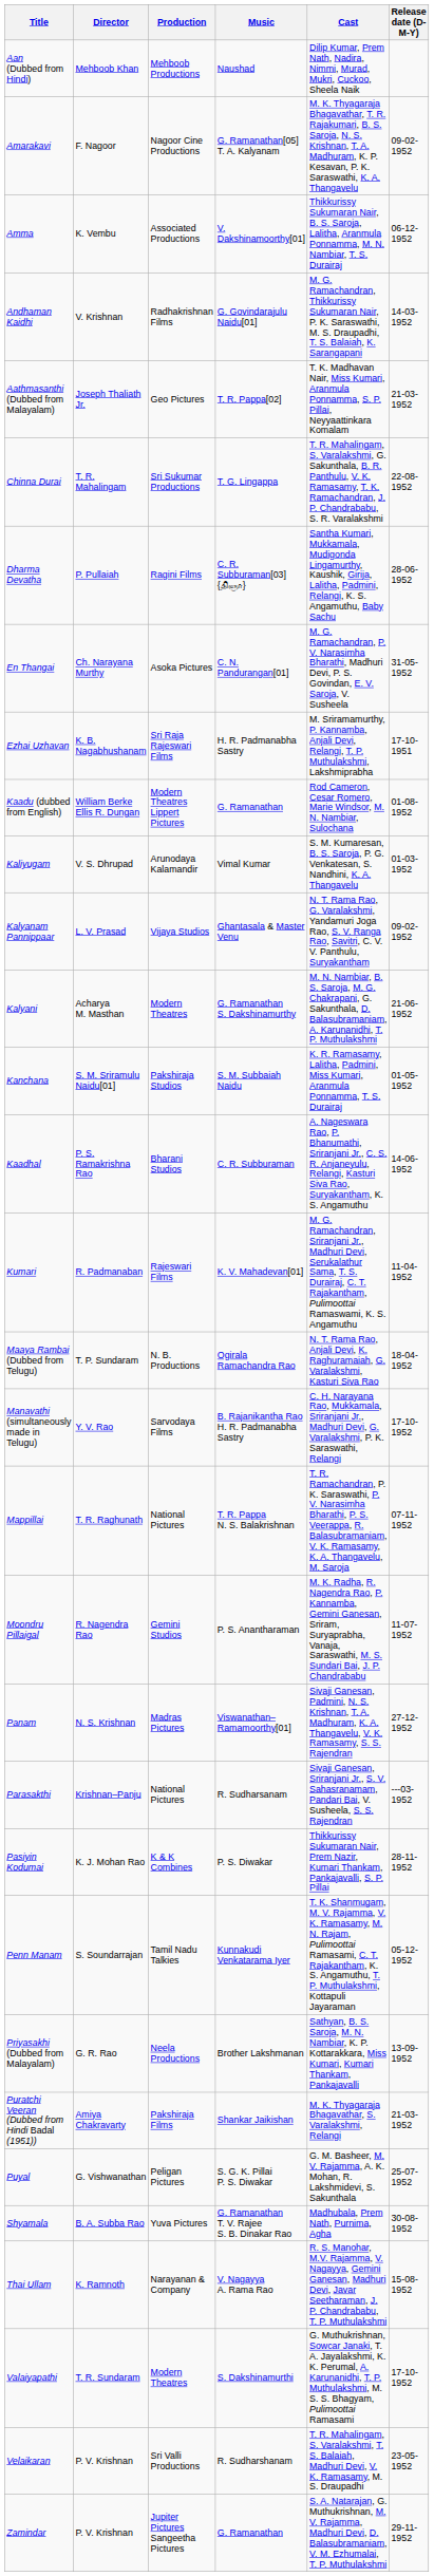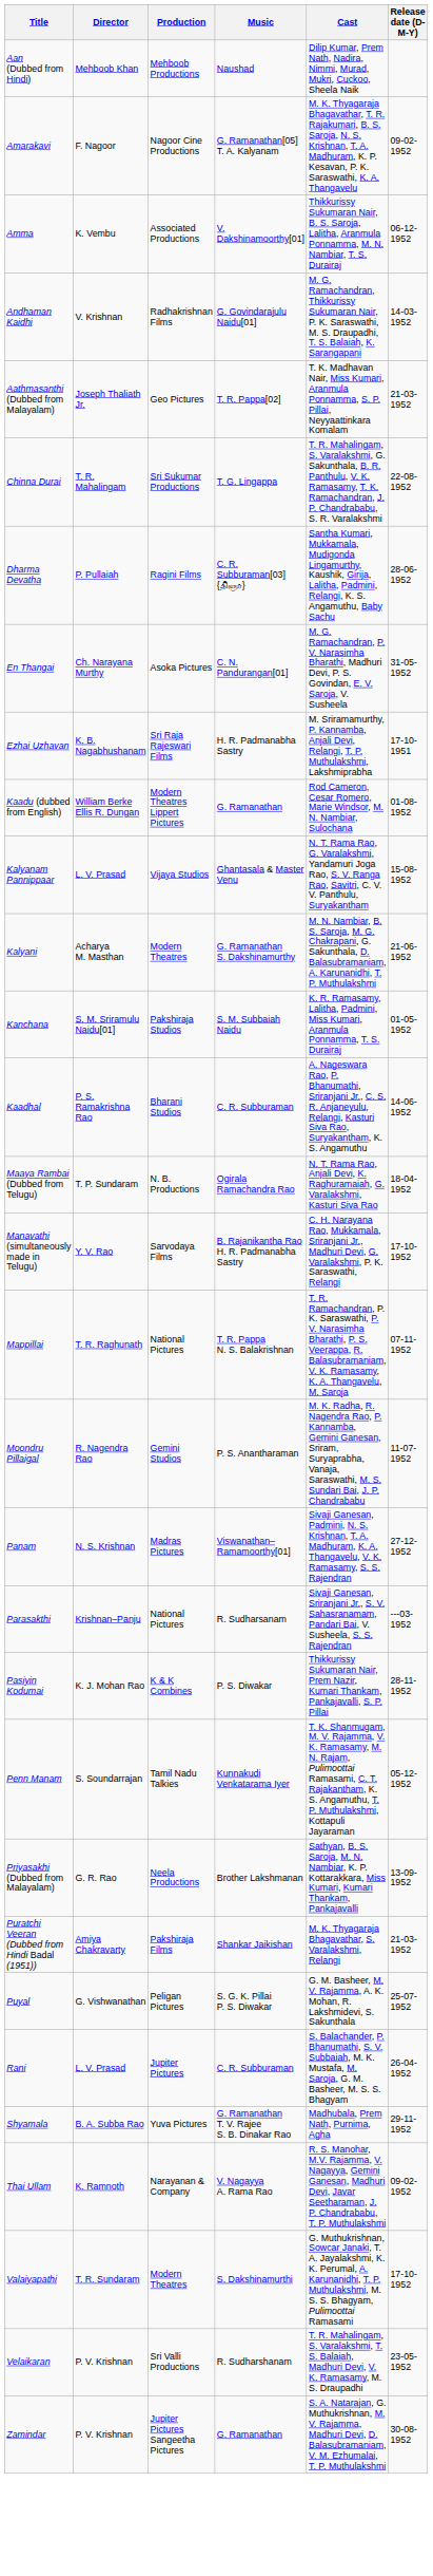 <table class="wikitable">
 <tr>
 <th><a href='#'>Title</a></th>
 <th><a href='#'>Director</a></th>
 <th><a href='#'>Production</a></th>
 <th><a href='#'>Music</a></th>
 <th><a href='#'>Cast</a></th>
 <th>Release date (D-M-Y)</th>
 </tr>
 <tr --->
 <td><em><a href='#'>Aan</a></em> <br> (Dubbed from <a href='#'>Hindi</a>)</td>
 <td><a href='#'>Mehboob Khan</a></td>
 <td><a href='#'>Mehboob Productions</a></td>
 <td><a href='#'>Naushad</a></td>
 <td><a href='#'>Dilip Kumar</a>, <a href='#'>Prem Nath</a>, <a href='#'>Nadira</a>, <a href='#'>Nimmi</a>, <a href='#'>Murad</a>, <a href='#'>Mukri</a>, <a href='#'>Cuckoo</a>, Sheela Naik</td>
 <td></td>
 </tr>
 <tr --->
 <td><em><a href='#'>Amarakavi</a></em></td>
 <td>F. Nagoor</td>
 <td>Nagoor Cine Productions</td>
 <td><a href='#'>G. Ramanathan</a>[05]<br>T. A. Kalyanam</td>
 <td><a href='#'>M. K. Thyagaraja Bhagavathar</a>, <a href='#'>T. R. Rajakumari</a>, <a href='#'>B. S. Saroja</a>, <a href='#'>N. S. Krishnan</a>, <a href='#'>T. A. Madhuram</a>, K. P. Kesavan, P. K. Saraswathi, <a href='#'>K. A. Thangavelu</a></td>
 <td>09-02-1952</td>
 </tr>
 <tr --->
 <td><em><a href='#'>Amma</a></em></td>
 <td>K. Vembu</td>
 <td>Associated Productions</td>
 <td><a href='#'>V. Dakshinamoorthy</a>[01]</td>
 <td><a href='#'>Thikkurissy Sukumaran Nair</a>, <a href='#'>B. S. Saroja</a>, <a href='#'>Lalitha</a>, <a href='#'>Aranmula Ponnamma</a>, <a href='#'>M. N. Nambiar</a>, <a href='#'>T. S. Durairaj</a></td>
 <td>06-12-1952</td>
 </tr>
 <tr --->
 <td><em><a href='#'>Andhaman Kaidhi</a></em></td>
 <td>V. Krishnan</td>
 <td>Radhakrishnan Films</td>
 <td><a href='#'>G. Govindarajulu Naidu</a>[01]</td>
 <td><a href='#'>M. G. Ramachandran</a>, <a href='#'>Thikkurissy Sukumaran Nair</a>, P. K. Saraswathi, M. S. Draupadhi, <a href='#'>T. S. Balaiah</a>, <a href='#'>K. Sarangapani</a></td>
 <td>14-03-1952</td>
 </tr>
 <tr --->
 <td><em><a href='#'>Aathmasanthi</a></em> <br> (Dubbed from Malayalam)</td>
 <td><a href='#'>Joseph Thaliath Jr.</a></td>
 <td>Geo Pictures</td>
 <td><a href='#'>T. R. Pappa</a>[02]</td>
 <td>T. K. Madhavan Nair, <a href='#'>Miss Kumari</a>, <a href='#'>Aranmula Ponnamma</a>, <a href='#'>S. P. Pillai</a>, Neyyaattinkara Komalam</td>
 <td>21-03-1952</td>
 </tr>
 <tr --->
 <td><em><a href='#'>Chinna Durai</a></em></td>
 <td><a href='#'>T. R. Mahalingam</a></td>
 <td><a href='#'>Sri Sukumar Productions</a></td>
 <td><a href='#'>T. G. Lingappa</a></td>
 <td><a href='#'>T. R. Mahalingam</a>, <a href='#'>S. Varalakshmi</a>, G. Sakunthala, <a href='#'>B. R. Panthulu</a>, <a href='#'>V. K. Ramasamy</a>, <a href='#'>T. K. Ramachandran</a>, <a href='#'>J. P. Chandrababu</a>, S. R. Varalakshmi</td>
 <td>22-08-1952</td>
 </tr>
 <tr --->
 <td><em><a href='#'>Dharma Devatha</a></em></td>
 <td><a href='#'>P. Pullaiah</a></td>
 <td><a href='#'>Ragini Films</a></td>
 <td><a href='#'>C. R. Subburaman</a>[03]{திஞா}</td>
 <td><a href='#'>Santha Kumari</a>, <a href='#'>Mukkamala</a>, <a href='#'>Mudigonda Lingamurthy</a>, Kaushik, <a href='#'>Girija</a>, <a href='#'>Lalitha</a>, <a href='#'>Padmini</a>, <a href='#'>Relangi</a>, K. S. Angamuthu, <a href='#'>Baby Sachu</a></td>
 <td>28-06-1952</td>
 </tr>
 <tr --->
 <td><em><a href='#'>En Thangai</a></em></td>
 <td><a href='#'>Ch. Narayana Murthy</a></td>
 <td>Asoka Pictures</td>
 <td><a href='#'>C. N. Pandurangan</a>[01]</td>
 <td><a href='#'>M. G. Ramachandran</a>, <a href='#'>P. V. Narasimha Bharathi</a>, Madhuri Devi, P. S. Govindan, <a href='#'>E. V. Saroja</a>, V. Susheela</td>
 <td>31-05-1952</td>
 </tr>
 <tr --->
 <td><em><a href='#'>Ezhai Uzhavan</a></em></td>
 <td><a href='#'>K. B. Nagabhushanam</a></td>
 <td><a href='#'>Sri Raja Rajeswari Films</a></td>
 <td>H. R. Padmanabha Sastry</td>
 <td>M. Sriramamurthy, <a href='#'>P. Kannamba</a>, <a href='#'>Anjali Devi</a>, <a href='#'>Relangi</a>, <a href='#'>T. P. Muthulakshmi</a>, Lakshmiprabha</td>
 <td>17-10-1951</td>
 </tr>
 <tr --->
 <td><em><a href='#'>Kaadu</a></em> (dubbed from English)</td>
 <td><a href='#'>William Berke</a><br><a href='#'>Ellis R. Dungan</a></td>
 <td><a href='#'>Modern Theatres</a><br><a href='#'>Lippert Pictures</a></td>
 <td><a href='#'>G. Ramanathan</a></td>
 <td><a href='#'>Rod Cameron</a>, <a href='#'>Cesar Romero</a>, <a href='#'>Marie Windsor</a>, <a href='#'>M. N. Nambiar</a>, <a href='#'>Sulochana</a></td>
 <td>01-08-1952</td>
 </tr>
 <tr --->
-<td><em><a href='#'>Kaliyugam</a></em></td>
-<td>V. S. Dhrupad</td>
-<td>Arunodaya Kalamandir</td>
-<td>Vimal Kumar</td>
-<td>S. M. Kumaresan, <a href='#'>B. S. Saroja</a>, P. G. Venkatesan, S. Nandhini, <a href='#'>K. A. Thangavelu</a></td>
-<td>01-03-1952</td>
-</tr>
-<tr --->
 <td><em><a href='#'>Kalyanam Pannippaar</a></em></td>
 <td><a href='#'>L. V. Prasad</a></td>
 <td><a href='#'>Vijaya Studios</a></td>
 <td><a href='#'>Ghantasala</a> & <a href='#'>Master Venu</a></td>
 <td><a href='#'>N. T. Rama Rao</a>, <a href='#'>G. Varalakshmi</a>, Yandamuri Joga Rao, <a href='#'>S. V. Ranga Rao</a>, <a href='#'>Savitri</a>, C. V. V. Panthulu, <a href='#'>Suryakantham</a></td>
-<td>09-02-1952</td>
+<td>15-08-1952</td>
 </tr>
 <tr --->
 <td><em><a href='#'>Kalyani</a></em></td>
 <td>Acharya<br>M. Masthan</td>
 <td><a href='#'>Modern Theatres</a></td>
 <td><a href='#'>G. Ramanathan</a><br><a href='#'>S. Dakshinamurthy</a></td>
 <td><a href='#'>M. N. Nambiar</a>, <a href='#'>B. S. Saroja</a>, <a href='#'>M. G. Chakrapani</a>, G. Sakunthala, <a href='#'>D. Balasubramaniam</a>, <a href='#'>A. Karunanidhi</a>, <a href='#'>T. P. Muthulakshmi</a></td>
 <td>21-06-1952</td>
 </tr>
 <tr --->
 <td><em><a href='#'>Kanchana</a></em></td>
 <td><a href='#'>S. M. Sriramulu Naidu</a>[01]</td>
 <td><a href='#'>Pakshiraja Studios</a></td>
 <td><a href='#'>S. M. Subbaiah Naidu</a></td>
 <td><a href='#'>K. R. Ramasamy</a>, <a href='#'>Lalitha</a>, <a href='#'>Padmini</a>, <a href='#'>Miss Kumari</a>, <a href='#'>Aranmula Ponnamma</a>, <a href='#'>T. S. Durairaj</a></td>
 <td>01-05-1952</td>
 </tr>
 <tr --->
 <td><em><a href='#'>Kaadhal</a></em></td>
 <td><a href='#'>P. S. Ramakrishna Rao</a></td>
 <td><a href='#'>Bharani Studios</a></td>
 <td><a href='#'>C. R. Subburaman</a></td>
 <td><a href='#'>A. Nageswara Rao</a>, <a href='#'>P. Bhanumathi</a>, <a href='#'>Sriranjani Jr.</a>, <a href='#'>C. S. R. Anjaneyulu</a>, <a href='#'>Relangi</a>, <a href='#'>Kasturi Siva Rao</a>, <a href='#'>Suryakantham</a>, K. S. Angamuthu</td>
 <td>14-06-1952</td>
-</tr>
-<tr --->
-<td><em><a href='#'>Kumari</a></em></td>
-<td><a href='#'>R. Padmanaban</a></td>
-<td><a href='#'>Rajeswari Films</a></td>
-<td><a href='#'>K. V. Mahadevan</a>[01]</td>
-<td><a href='#'>M. G. Ramachandran</a>, <a href='#'>Sriranjani Jr.</a>, <a href='#'>Madhuri Devi</a>, <a href='#'>Serukalathur Sama</a>, <a href='#'>T. S. Durairaj</a>, <a href='#'>C. T. Rajakantham</a>, <em>Pulimoottai</em> Ramaswami, K. S. Angamuthu</td>
-<td>11-04-1952</td>
 </tr>
 <tr --->
 <td><em><a href='#'>Maaya Rambai</a></em> (Dubbed from Telugu)</td>
 <td>T. P. Sundaram</td>
 <td>N. B. Productions</td>
 <td><a href='#'>Ogirala Ramachandra Rao</a></td>
 <td><a href='#'>N. T. Rama Rao</a>, <a href='#'>Anjali Devi</a>, <a href='#'>K. Raghuramaiah</a>, <a href='#'>G. Varalakshmi</a>, <a href='#'>Kasturi Siva Rao</a></td>
 <td>18-04-1952</td>
 </tr>
 <tr --->
 <td><em><a href='#'>Manavathi</a></em><br>(simultaneously made in Telugu)</td>
 <td><a href='#'>Y. V. Rao</a></td>
 <td>Sarvodaya Films</td>
 <td><a href='#'>B. Rajanikantha Rao</a><br>H. R. Padmanabha Sastry</td>
 <td><a href='#'>C. H. Narayana Rao</a>, <a href='#'>Mukkamala</a>, <a href='#'>Sriranjani Jr.</a>, <a href='#'>Madhuri Devi</a>, <a href='#'>G. Varalakshmi</a>, P. K. Saraswathi, <a href='#'>Relangi</a></td>
 <td>17-10-1952</td>
 </tr>
 <tr --->
 <td><em><a href='#'>Mappillai</a></em></td>
 <td><a href='#'>T. R. Raghunath</a></td>
 <td>National Pictures</td>
 <td><a href='#'>T. R. Pappa</a><br>N. S. Balakrishnan</td>
 <td><a href='#'>T. R. Ramachandran</a>, P. K. Saraswathi, <a href='#'>P. V. Narasimha Bharathi</a>, <a href='#'>P. S. Veerappa</a>, <a href='#'>R. Balasubramaniam</a>, <a href='#'>V. K. Ramasamy</a>, <a href='#'>K. A. Thangavelu</a>, <a href='#'>M. Saroja</a></td>
 <td>07-11-1952</td>
 </tr>
 <tr --->
 <td><em><a href='#'>Moondru Pillaigal</a></em></td>
 <td><a href='#'>R. Nagendra Rao</a></td>
 <td><a href='#'>Gemini Studios</a></td>
 <td>P. S. Anantharaman</td>
 <td><a href='#'>M. K. Radha</a>, <a href='#'>R. Nagendra Rao</a>, <a href='#'>P. Kannamba</a>, <a href='#'>Gemini Ganesan</a>, Sriram, Suryaprabha, Vanaja, Saraswathi, <a href='#'>M. S. Sundari Bai</a>, <a href='#'>J. P. Chandrababu</a></td>
 <td>11-07-1952</td>
 </tr>
 <tr --->
 <td><em><a href='#'>Panam</a></em></td>
 <td><a href='#'>N. S. Krishnan</a></td>
 <td><a href='#'>Madras Pictures</a></td>
 <td><a href='#'>Viswanathan–Ramamoorthy</a>[01]</td>
 <td><a href='#'>Sivaji Ganesan</a>, <a href='#'>Padmini</a>, <a href='#'>N. S. Krishnan</a>, <a href='#'>T. A. Madhuram</a>, <a href='#'>K. A. Thangavelu</a>, <a href='#'>V. K. Ramasamy</a>, <a href='#'>S. S. Rajendran</a></td>
 <td>27-12-1952</td>
 </tr>
 <tr --->
 <td><em><a href='#'>Parasakthi</a></em></td>
 <td><a href='#'>Krishnan–Panju</a></td>
 <td>National Pictures</td>
 <td>R. Sudharsanam</td>
 <td><a href='#'>Sivaji Ganesan</a>, <a href='#'>Sriranjani Jr.</a>, <a href='#'>S. V. Sahasranamam</a>, <a href='#'>Pandari Bai</a>, V. Susheela, <a href='#'>S. S. Rajendran</a></td>
 <td>---03-1952</td>
 </tr>
 <tr --->
 <td><em><a href='#'>Pasiyin Kodumai</a></em></td>
 <td>K. J. Mohan Rao</td>
 <td><a href='#'>K & K Combines</a></td>
 <td>P. S. Diwakar</td>
 <td><a href='#'>Thikkurissy Sukumaran Nair</a>, <a href='#'>Prem Nazir</a>, <a href='#'>Kumari Thankam</a>, <a href='#'>Pankajavalli</a>, <a href='#'>S. P. Pillai</a></td>
 <td>28-11-1952</td>
 </tr>
 <tr --->
 <td><em><a href='#'>Penn Manam</a></em></td>
 <td>S. Soundarrajan</td>
 <td>Tamil Nadu Talkies</td>
 <td><a href='#'>Kunnakudi Venkatarama Iyer</a></td>
 <td><a href='#'>T. K. Shanmugam</a>, <a href='#'>M. V. Rajamma</a>, <a href='#'>V. K. Ramasamy</a>, <a href='#'>M. N. Rajam</a>, <em>Pulimoottai</em> Ramasami, <a href='#'>C. T. Rajakantham</a>, K. S. Angamuthu, <a href='#'>T. P. Muthulakshmi</a>, Kottapuli Jayaraman</td>
 <td>05-12-1952</td>
 </tr>
 <tr --->
 <td><em><a href='#'>Priyasakhi</a></em> <br> (Dubbed from Malayalam)</td>
 <td>G. R. Rao</td>
 <td><a href='#'>Neela Productions</a></td>
 <td>Brother Lakshmanan</td>
 <td><a href='#'>Sathyan</a>, <a href='#'>B. S. Saroja</a>, <a href='#'>M. N. Nambiar</a>, K. P. Kottarakkara, <a href='#'>Miss Kumari</a>, <a href='#'>Kumari Thankam</a>, <a href='#'>Pankajavalli</a></td>
 <td>13-09-1952</td>
 </tr>
 <tr --->
 <td><em><a href='#'>Puratchi Veeran</a> <br> (Dubbed from Hindi </em>Badal<em> (1951))</em></td>
 <td><a href='#'>Amiya Chakravarty</a></td>
 <td><a href='#'>Pakshiraja Films</a></td>
 <td><a href='#'>Shankar Jaikishan</a></td>
 <td><a href='#'>M. K. Thyagaraja Bhagavathar</a>, <a href='#'>S. Varalakshmi</a>, <a href='#'>Relangi</a></td>
 <td>21-03-1952</td>
 </tr>
 <tr --->
 <td><em><a href='#'>Puyal</a></em></td>
 <td>G. Vishwanathan</td>
 <td>Peligan Pictures</td>
 <td>S. G. K. Pillai<br>P. S. Diwakar</td>
 <td>G. M. Basheer, <a href='#'>M. V. Rajamma</a>, A. K. Mohan, R. Lakshmidevi, S. Sakunthala</td>
 <td>25-07-1952</td>
 </tr>
+<tr --->
+<td><em><a href='#'>Rani</a></em></td>
+<td><a href='#'>L. V. Prasad</a></td>
+<td><a href='#'>Jupiter Pictures</a></td>
+<td><a href='#'>C. R. Subburaman</a></td>
+<td><a href='#'>S. Balachander</a>, <a href='#'>P. Bhanumathi</a>, <a href='#'>S. V. Subbaiah</a>, M. K. Mustafa, <a href='#'>M. Saroja</a>, G. M. Basheer, M. S. S. Bhagyam</td>
+<td>26-04-1952</td>
+</tr>
 <tr>
 <td><em><a href='#'>Shyamala</a></em></td>
 <td><a href='#'>B. A. Subba Rao</a></td>
 <td>Yuva Pictures</td>
 <td><a href='#'>G. Ramanathan</a><br>T. V. Rajee<br>S. B. Dinakar Rao</td>
 <td><a href='#'>Madhubala</a>, <a href='#'>Prem Nath</a>, <a href='#'>Purnima</a>, <a href='#'>Agha</a></td>
-<td>30-08-1952</td>
+<td>29-11-1952</td>
 </tr>
 <tr --->
 <td><em><a href='#'>Thai Ullam</a></em></td>
 <td><a href='#'>K. Ramnoth</a></td>
 <td>Narayanan & Company</td>
 <td><a href='#'>V. Nagayya</a><br>A. Rama Rao</td>
 <td><a href='#'>R. S. Manohar</a>, <a href='#'>M.V. Rajamma</a>, <a href='#'>V. Nagayya</a>, <a href='#'>Gemini Ganesan</a>, <a href='#'>Madhuri Devi</a>, <a href='#'>Javar Seetharaman</a>, <a href='#'>J. P. Chandrababu</a>, <a href='#'>T. P. Muthulakshmi</a></td>
-<td>15-08-1952</td>
+<td>09-02-1952</td>
 </tr>
 <tr --->
 <td><em><a href='#'>Valaiyapathi</a></em></td>
 <td><a href='#'>T. R. Sundaram</a></td>
 <td><a href='#'>Modern Theatres</a></td>
 <td><a href='#'>S. Dakshinamurthi</a></td>
 <td>G. Muthukrishnan, <a href='#'>Sowcar Janaki</a>, T. A. Jayalakshmi, K. K. Perumal, <a href='#'>A. Karunanidhi</a>, <a href='#'>T. P. Muthulakshmi</a>, M. S. S. Bhagyam, <em>Pulimoottai</em> Ramasami</td>
 <td>17-10-1952</td>
 </tr>
 <tr --->
 <td><em><a href='#'>Velaikaran</a></em></td>
 <td>P. V. Krishnan</td>
 <td>Sri Valli Productions</td>
 <td>R. Sudharshanam</td>
 <td><a href='#'>T. R. Mahalingam</a>, <a href='#'>S. Varalakshmi</a>, <a href='#'>T. S. Balaiah</a>, <a href='#'>Madhuri Devi</a>, <a href='#'>V. K. Ramasamy</a>, M. S. Draupadhi</td>
 <td>23-05-1952</td>
 </tr>
 <tr --->
 <td><em><a href='#'>Zamindar</a></em></td>
 <td>P. V. Krishnan</td>
 <td><a href='#'>Jupiter Pictures</a><br>Sangeetha Pictures</td>
 <td><a href='#'>G. Ramanathan</a></td>
 <td><a href='#'>S. A. Natarajan</a>, G. Muthukrishnan, <a href='#'>M. V. Rajamma</a>, <a href='#'>Madhuri Devi</a>, <a href='#'>D. Balasubramaniam</a>, <a href='#'>V. M. Ezhumalai</a>, <a href='#'>T. P. Muthulakshmi</a></td>
-<td>29-11-1952</td>
+<td>30-08-1952</td>
 </tr>
 </table>
